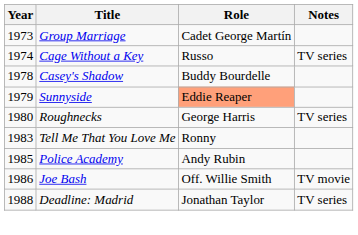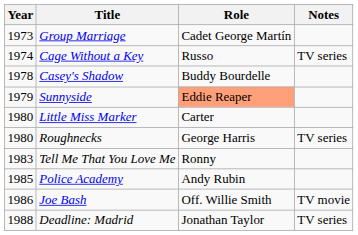 <table class="wikitable">
 <tr>
 <th>Year</th>
 <th>Title</th>
 <th>Role</th>
 <th>Notes</th>
 </tr>
 <tr>
 <td>1973</td>
 <td><em><a href='#'>Group Marriage</a></em></td>
 <td>Cadet George Martín</td>
 <td></td>
 </tr>
 <tr>
 <td>1974</td>
 <td><em><a href='#'>Cage Without a Key</a></em></td>
 <td>Russo</td>
 <td>TV series</td>
 </tr>
 <tr>
 <td>1978</td>
 <td><em><a href='#'>Casey's Shadow</a></em></td>
 <td>Buddy Bourdelle</td>
 <td></td>
 </tr>
 <tr>
 <td>1979</td>
 <td><em><a href='#'>Sunnyside</a></em></td>
 <td style="background: lightsalmon;">Eddie Reaper</td>
 <td></td>
 </tr>
 <tr>
 <td>1980</td>
+<td><em><a href='#'>Little Miss Marker</a></em></td>
+<td>Carter</td>
+<td></td>
+</tr>
+<tr>
+<td>1980</td>
 <td><em>Roughnecks</em></td>
 <td>George Harris</td>
 <td>TV series</td>
 </tr>
 <tr>
 <td>1983</td>
 <td><em>Tell Me That You Love Me</em></td>
 <td>Ronny</td>
 <td></td>
 </tr>
 <tr>
 <td>1985</td>
 <td><em><a href='#'>Police Academy</a></em></td>
 <td>Andy Rubin</td>
 <td></td>
 </tr>
 <tr>
 <td>1986</td>
 <td><em><a href='#'>Joe Bash</a></em></td>
 <td>Off. Willie Smith</td>
 <td>TV movie</td>
 </tr>
 <tr>
 <td>1988</td>
 <td><em>Deadline: Madrid</em></td>
 <td>Jonathan Taylor</td>
 <td>TV series</td>
 </tr>
 </table>
